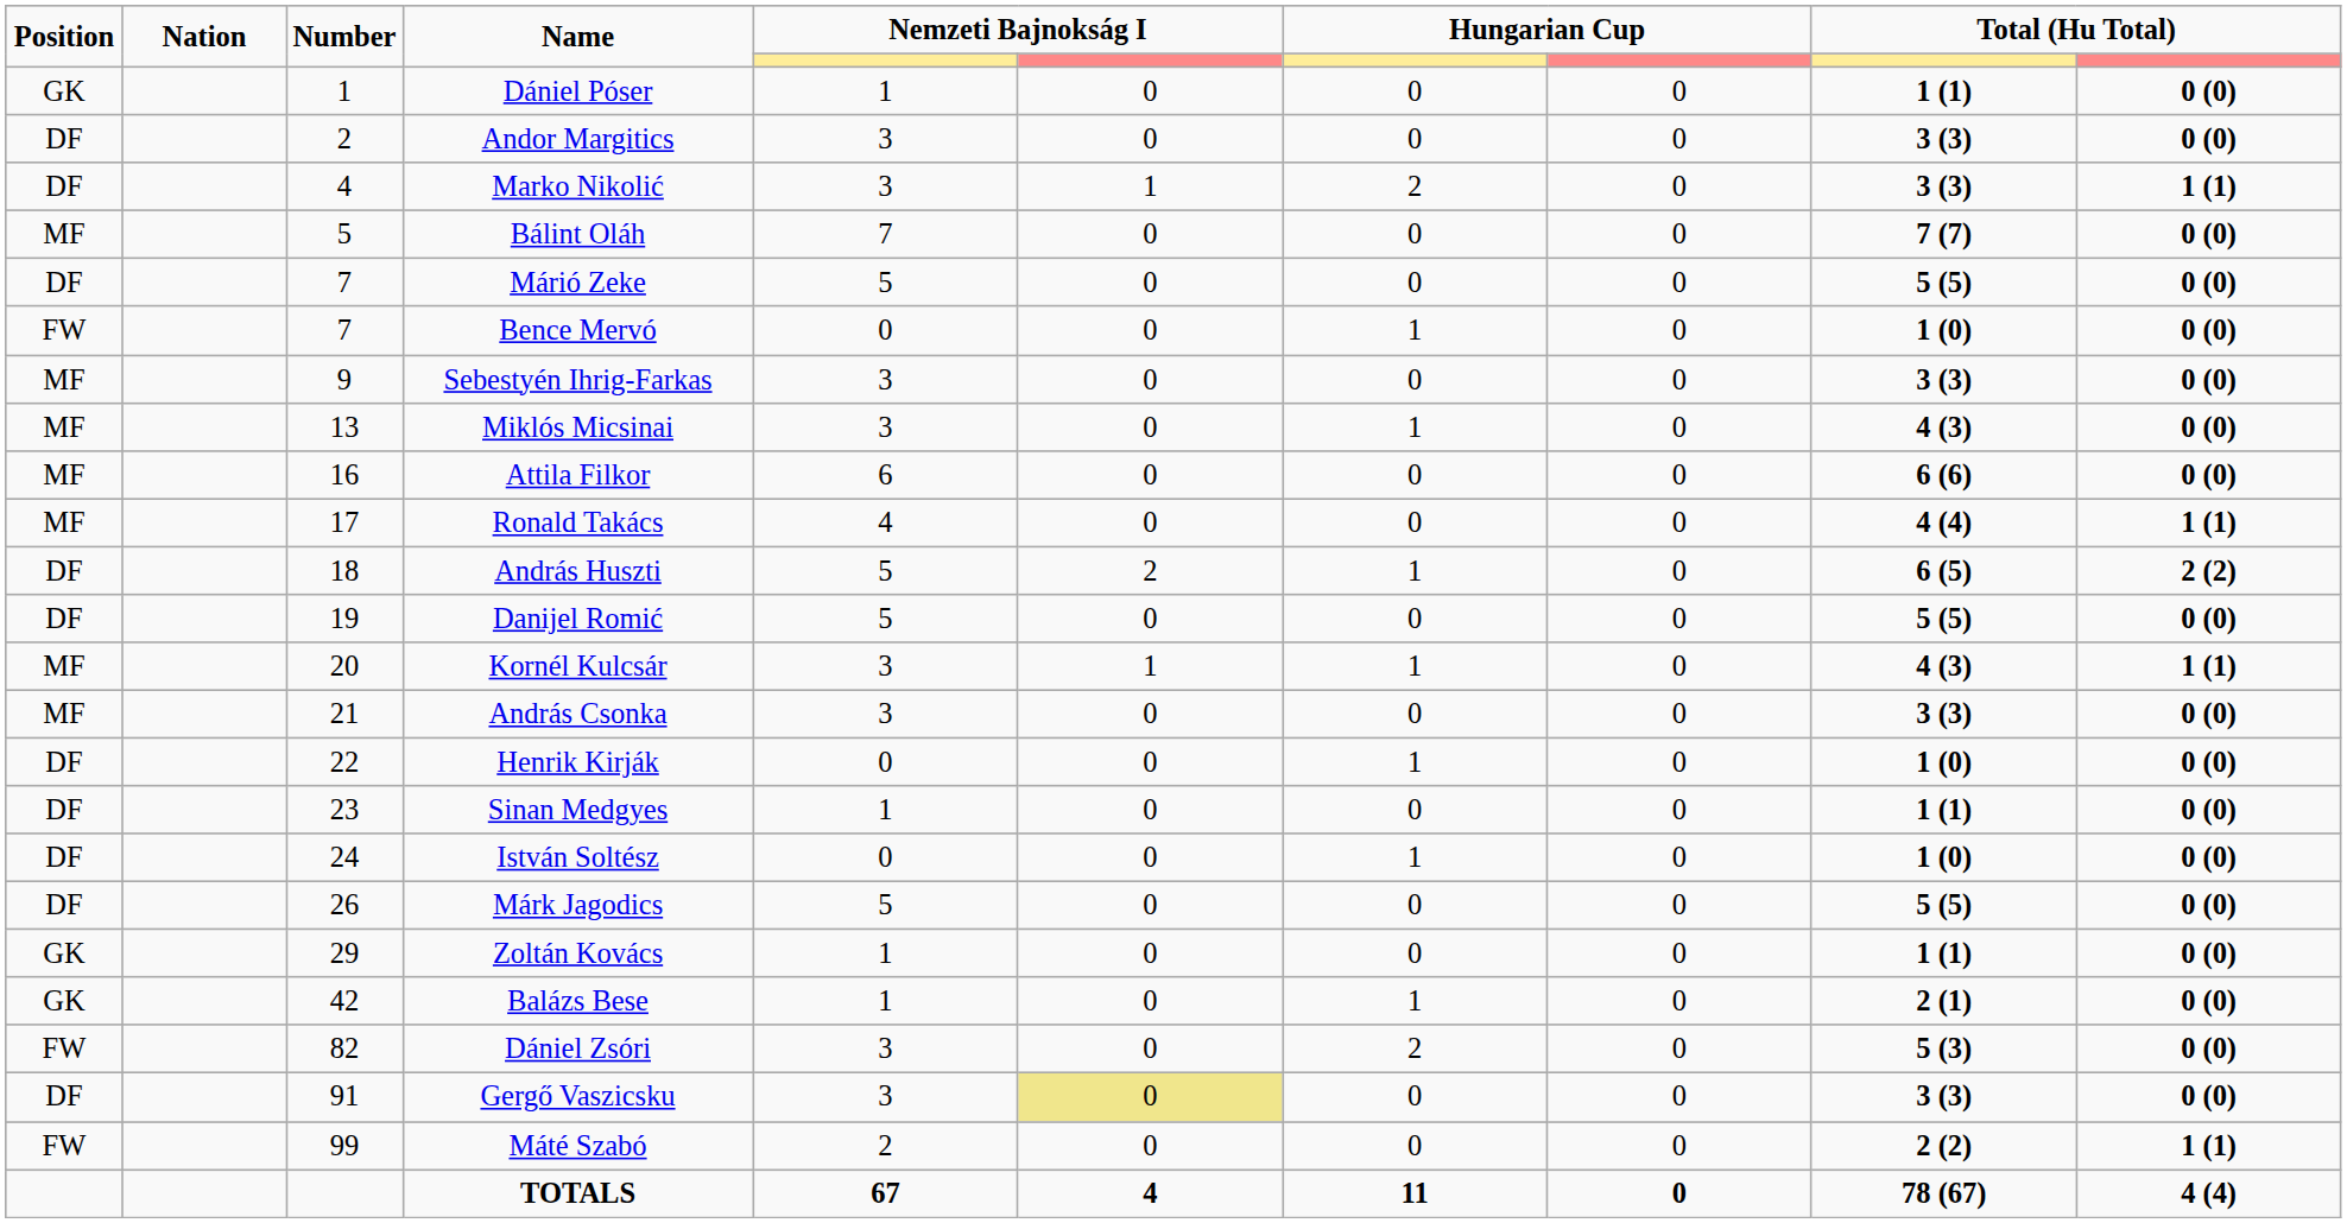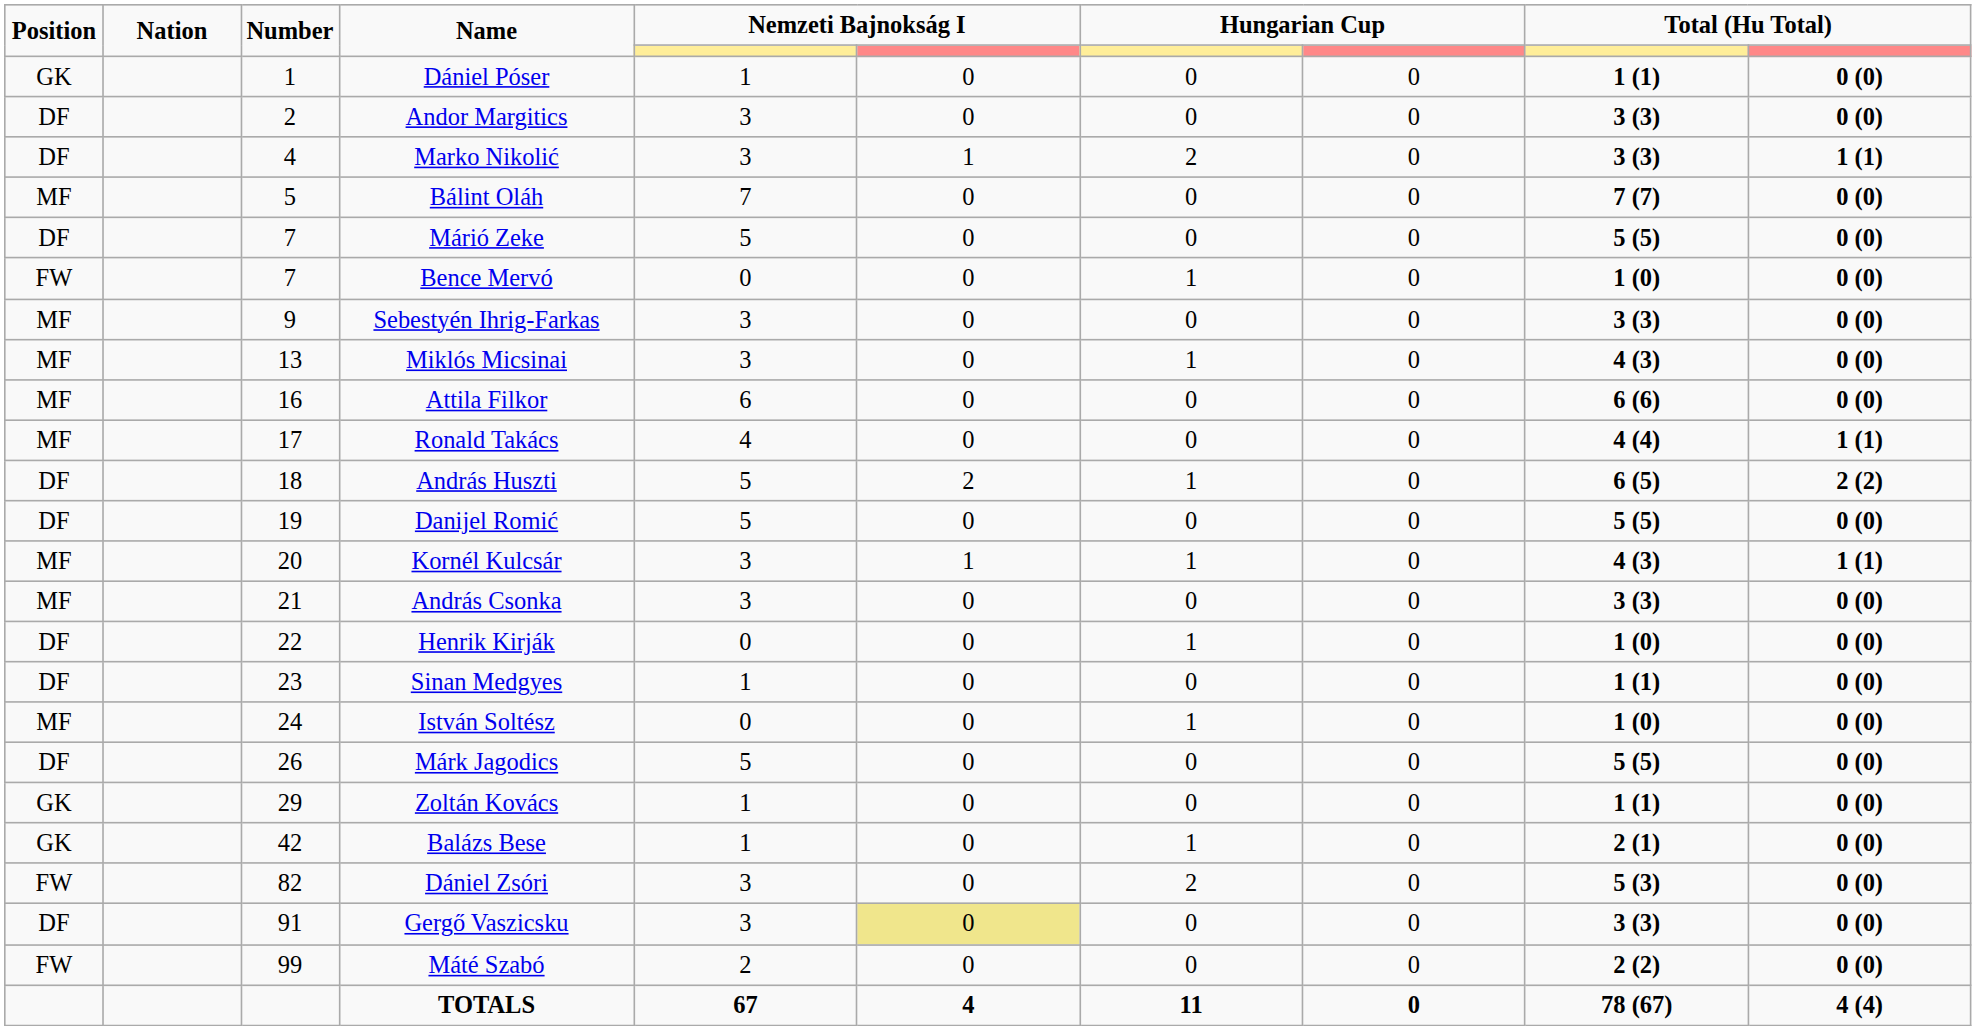 <table class="wikitable" style="font-size: 95%; text-align: center;">
 <tr style="text-align:center;">
 <td rowspan="2"  style="width:5%; "><strong>Position</strong></td>
 <td rowspan="2"  style="width:7%; "><strong>Nation</strong></td>
 <td rowspan="2"  style="width:5%; "><strong>Number</strong></td>
 <td rowspan="2"  style="width:15%; "><strong>Name</strong></td>
 <td colspan="2"><strong>Nemzeti Bajnokság I</strong></td>
 <td colspan="2"><strong>Hungarian Cup</strong></td>
 <td colspan="2"><strong>Total (Hu Total)</strong></td>
 </tr>
 <tr>
 <th style="width:60px; background:#fe9;"></th>
 <th style="width:60px; background:#ff8888;"></th>
 <th style="width:60px; background:#fe9;"></th>
 <th style="width:60px; background:#ff8888;"></th>
 <th style="width:60px; background:#fe9;"></th>
 <th style="width:60px; background:#ff8888;"></th>
 </tr>
 <tr>
 <td>GK</td>
 <td></td>
 <td>1</td>
 <td><a href='#'>Dániel Póser</a></td>
 <td>1</td>
 <td>0</td>
 <td>0</td>
 <td>0</td>
 <td><strong>1 (1)</strong></td>
 <td><strong>0 (0)</strong></td>
 </tr>
 <tr>
 <td>DF</td>
 <td></td>
 <td>2</td>
 <td><a href='#'>Andor Margitics</a></td>
 <td>3</td>
 <td>0</td>
 <td>0</td>
 <td>0</td>
 <td><strong>3 (3)</strong></td>
 <td><strong>0 (0)</strong></td>
 </tr>
 <tr>
 <td>DF</td>
 <td></td>
 <td>4</td>
 <td><a href='#'>Marko Nikolić</a></td>
 <td>3</td>
 <td>1</td>
 <td>2</td>
 <td>0</td>
 <td><strong>3 (3)</strong></td>
 <td><strong>1 (1)</strong></td>
 </tr>
 <tr>
 <td>MF</td>
 <td></td>
 <td>5</td>
 <td><a href='#'>Bálint Oláh</a></td>
 <td>7</td>
 <td>0</td>
 <td>0</td>
 <td>0</td>
 <td><strong>7 (7)</strong></td>
 <td><strong>0 (0)</strong></td>
 </tr>
 <tr>
 <td>DF</td>
 <td></td>
 <td>7</td>
 <td><a href='#'>Márió Zeke</a></td>
 <td>5</td>
 <td>0</td>
 <td>0</td>
 <td>0</td>
 <td><strong>5 (5)</strong></td>
 <td><strong>0 (0)</strong></td>
 </tr>
 <tr>
 <td>FW</td>
 <td></td>
 <td>7</td>
 <td><a href='#'>Bence Mervó</a></td>
 <td>0</td>
 <td>0</td>
 <td>1</td>
 <td>0</td>
 <td><strong>1 (0)</strong></td>
 <td><strong>0 (0)</strong></td>
 </tr>
 <tr>
 <td>MF</td>
 <td></td>
 <td>9</td>
 <td><a href='#'>Sebestyén Ihrig-Farkas</a></td>
 <td>3</td>
 <td>0</td>
 <td>0</td>
 <td>0</td>
 <td><strong>3 (3)</strong></td>
 <td><strong>0 (0)</strong></td>
 </tr>
 <tr>
 <td>MF</td>
 <td></td>
 <td>13</td>
 <td><a href='#'>Miklós Micsinai</a></td>
 <td>3</td>
 <td>0</td>
 <td>1</td>
 <td>0</td>
 <td><strong>4 (3)</strong></td>
 <td><strong>0 (0)</strong></td>
 </tr>
 <tr>
 <td>MF</td>
 <td></td>
 <td>16</td>
 <td><a href='#'>Attila Filkor</a></td>
 <td>6</td>
 <td>0</td>
 <td>0</td>
 <td>0</td>
 <td><strong>6 (6)</strong></td>
 <td><strong>0 (0)</strong></td>
 </tr>
 <tr>
 <td>MF</td>
 <td></td>
 <td>17</td>
 <td><a href='#'>Ronald Takács</a></td>
 <td>4</td>
 <td>0</td>
 <td>0</td>
 <td>0</td>
 <td><strong>4 (4)</strong></td>
 <td><strong>1 (1)</strong></td>
 </tr>
 <tr>
 <td>DF</td>
 <td></td>
 <td>18</td>
 <td><a href='#'>András Huszti</a></td>
 <td>5</td>
 <td>2</td>
 <td>1</td>
 <td>0</td>
 <td><strong>6 (5)</strong></td>
 <td><strong>2 (2)</strong></td>
 </tr>
 <tr>
 <td>DF</td>
 <td></td>
 <td>19</td>
 <td><a href='#'>Danijel Romić</a></td>
 <td>5</td>
 <td>0</td>
 <td>0</td>
 <td>0</td>
 <td><strong>5 (5)</strong></td>
 <td><strong>0 (0)</strong></td>
 </tr>
 <tr>
 <td>MF</td>
 <td></td>
 <td>20</td>
 <td><a href='#'>Kornél Kulcsár</a></td>
 <td>3</td>
 <td>1</td>
 <td>1</td>
 <td>0</td>
 <td><strong>4 (3)</strong></td>
 <td><strong>1 (1)</strong></td>
 </tr>
 <tr>
 <td>MF</td>
 <td></td>
 <td>21</td>
 <td><a href='#'>András Csonka</a></td>
 <td>3</td>
 <td>0</td>
 <td>0</td>
 <td>0</td>
 <td><strong>3 (3)</strong></td>
 <td><strong>0 (0)</strong></td>
 </tr>
 <tr>
 <td>DF</td>
 <td></td>
 <td>22</td>
 <td><a href='#'>Henrik Kirják</a></td>
 <td>0</td>
 <td>0</td>
 <td>1</td>
 <td>0</td>
 <td><strong>1 (0)</strong></td>
 <td><strong>0 (0)</strong></td>
 </tr>
 <tr>
 <td>DF</td>
 <td></td>
 <td>23</td>
 <td><a href='#'>Sinan Medgyes</a></td>
 <td>1</td>
 <td>0</td>
 <td>0</td>
 <td>0</td>
 <td><strong>1 (1)</strong></td>
 <td><strong>0 (0)</strong></td>
 </tr>
 <tr>
-<td>DF</td>
+<td>MF</td>
 <td></td>
 <td>24</td>
 <td><a href='#'>István Soltész</a></td>
 <td>0</td>
 <td>0</td>
 <td>1</td>
 <td>0</td>
 <td><strong>1 (0)</strong></td>
 <td><strong>0 (0)</strong></td>
 </tr>
 <tr>
 <td>DF</td>
 <td></td>
 <td>26</td>
 <td><a href='#'>Márk Jagodics</a></td>
 <td>5</td>
 <td>0</td>
 <td>0</td>
 <td>0</td>
 <td><strong>5 (5)</strong></td>
 <td><strong>0 (0)</strong></td>
 </tr>
 <tr>
 <td>GK</td>
 <td></td>
 <td>29</td>
 <td><a href='#'>Zoltán Kovács</a></td>
 <td>1</td>
 <td>0</td>
 <td>0</td>
 <td>0</td>
 <td><strong>1 (1)</strong></td>
 <td><strong>0 (0)</strong></td>
 </tr>
 <tr>
 <td>GK</td>
 <td></td>
 <td>42</td>
 <td><a href='#'>Balázs Bese</a></td>
 <td>1</td>
 <td>0</td>
 <td>1</td>
 <td>0</td>
 <td><strong>2 (1)</strong></td>
 <td><strong>0 (0)</strong></td>
 </tr>
 <tr>
 <td>FW</td>
 <td></td>
 <td>82</td>
 <td><a href='#'>Dániel Zsóri</a></td>
 <td>3</td>
 <td>0</td>
 <td>2</td>
 <td>0</td>
 <td><strong>5 (3)</strong></td>
 <td><strong>0 (0)</strong></td>
 </tr>
 <tr>
 <td>DF</td>
 <td></td>
 <td>91</td>
 <td><a href='#'>Gergő Vaszicsku</a></td>
 <td>3</td>
 <td style="background: khaki;">0</td>
 <td>0</td>
 <td>0</td>
 <td><strong>3 (3)</strong></td>
 <td><strong>0 (0)</strong></td>
 </tr>
 <tr>
 <td>FW</td>
 <td></td>
 <td>99</td>
 <td><a href='#'>Máté Szabó</a></td>
 <td>2</td>
 <td>0</td>
 <td>0</td>
 <td>0</td>
 <td><strong>2 (2)</strong></td>
-<td><strong>1 (1)</strong></td>
+<td><strong>0 (0)</strong></td>
 </tr>
 <tr>
 <td></td>
 <td></td>
 <td></td>
 <td><strong>TOTALS</strong></td>
 <td><strong>67</strong></td>
 <td><strong>4</strong></td>
 <td><strong>11</strong></td>
 <td><strong>0</strong></td>
 <td><strong>78 (67)</strong></td>
 <td><strong>4 (4)</strong></td>
 </tr>
 </table>
